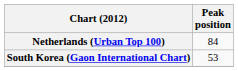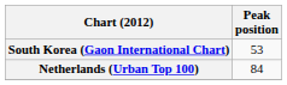 <table class="wikitable sortable plainrowheaders" style="text-align:center;">
 <tr>
 <th>Chart (2012)</th>
 <th>Peak<br>position</th>
 </tr>
 <tr>
+<th scope="row">South Korea (<a href='#'>Gaon International Chart</a>)</th>
+<td align="center">53</td>
+</tr>
+<tr>
 <th scope="row">Netherlands (<a href='#'>Urban Top 100</a>)</th>
 <td align="center">84</td>
 </tr>
 <tr>
-<th scope="row">South Korea (<a href='#'>Gaon International Chart</a>)</th>
-<td align="center">53</td>
-</tr>
-<tr>
 </tr>
 </table>
